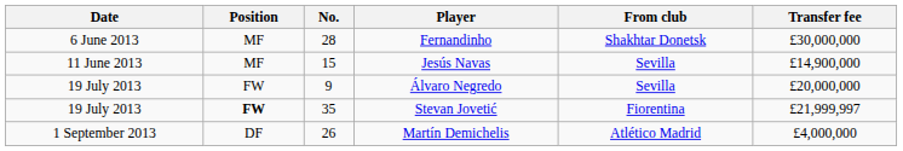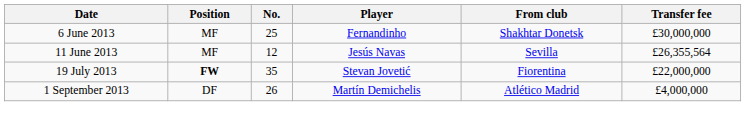 <table class="wikitable sortable" style="width:97%; text-align:center; font-size:85%; text-align:centre;">
 <tr>
 <th>Date</th>
 <th>Position</th>
 <th>No.</th>
 <th>Player</th>
 <th>From club</th>
 <th>Transfer fee</th>
 </tr>
 <tr>
 <td>6 June 2013</td>
 <td>MF</td>
-<td>28</td>
+<td>25</td>
 <td> <a href='#'>Fernandinho</a></td>
 <td> <a href='#'>Shakhtar Donetsk</a></td>
 <td>£30,000,000</td>
 </tr>
 <tr>
 <td>11 June 2013</td>
 <td>MF</td>
-<td>15</td>
+<td>12</td>
 <td> <a href='#'>Jesús Navas</a></td>
 <td> <a href='#'>Sevilla</a></td>
-<td>£14,900,000</td>
-</tr>
-<tr>
-<td>19 July 2013</td>
-<td>FW</td>
-<td>9</td>
-<td> <a href='#'>Álvaro Negredo</a></td>
-<td> <a href='#'>Sevilla</a></td>
-<td>£20,000,000</td>
+<td>£26,355,564</td>
 </tr>
 <tr>
 <td>19 July 2013</td>
 <td><strong>FW</strong></td>
 <td>35</td>
 <td> <a href='#'>Stevan Jovetić</a></td>
 <td> <a href='#'>Fiorentina</a></td>
-<td>£21,999,997</td>
+<td>£22,000,000</td>
 </tr>
 <tr>
 <td>1 September 2013</td>
 <td>DF</td>
 <td>26</td>
 <td> <a href='#'>Martín Demichelis</a></td>
 <td> <a href='#'>Atlético Madrid</a></td>
 <td>£4,000,000</td>
 </tr>
 </table>
